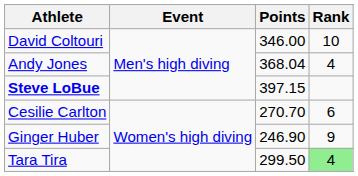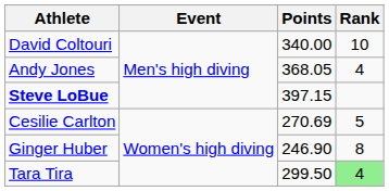 <table class=wikitable style="font-size:90%;">
 <tr>
 <th>Athlete</th>
 <th>Event</th>
 <th>Points</th>
 <th>Rank</th>
 </tr>
 <tr align=center>
 <td align=left><a href='#'>David Coltouri</a></td>
 <td align=left rowspan=3><a href='#'>Men's high diving</a></td>
-<td>346.00</td>
+<td>340.00</td>
 <td>10</td>
 </tr>
 <tr align=center>
 <td align=left><a href='#'>Andy Jones</a></td>
-<td>368.04</td>
+<td>368.05</td>
 <td>4</td>
 </tr>
 <tr align=center>
 <td align=left><strong><a href='#'>Steve LoBue</a></strong></td>
 <td>397.15</td>
 <td></td>
 </tr>
 <tr align=center>
 <td align=left><a href='#'>Cesilie Carlton</a></td>
 <td align=left rowspan=3><a href='#'>Women's high diving</a></td>
-<td>270.70</td>
-<td>6</td>
+<td>270.69</td>
+<td>5</td>
 </tr>
 <tr align=center>
 <td align=left><a href='#'>Ginger Huber</a></td>
 <td>246.90</td>
-<td>9</td>
+<td>8</td>
 </tr>
 <tr align=center>
 <td align=left><a href='#'>Tara Tira</a></td>
 <td>299.50</td>
 <td style="background: lightgreen;">4</td>
 </tr>
 </table>
